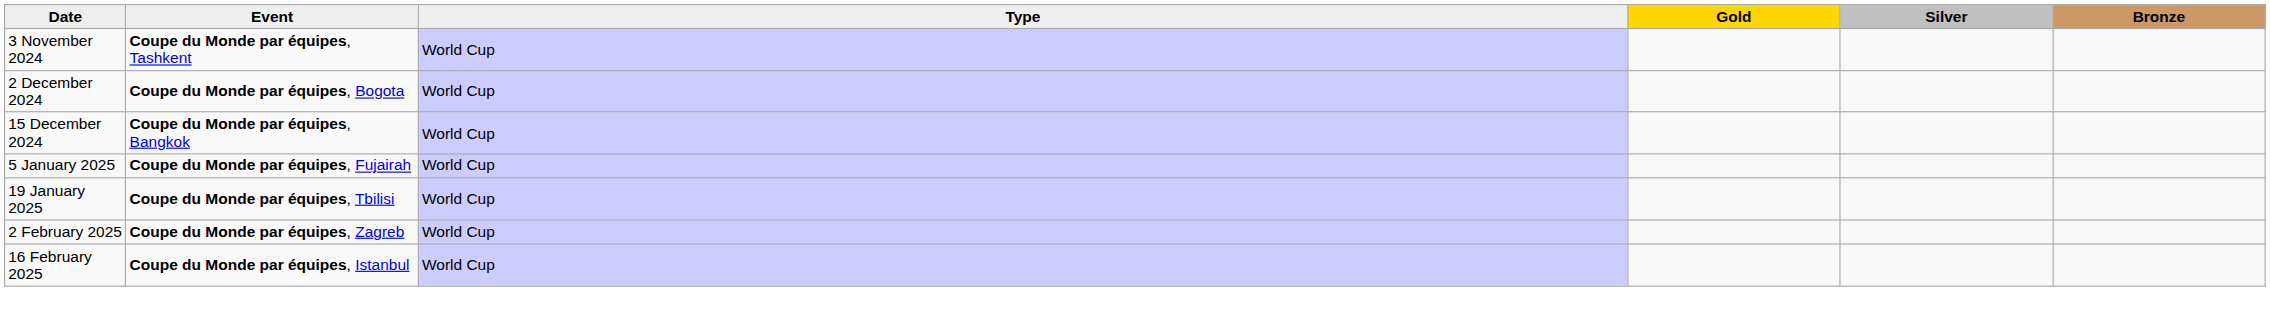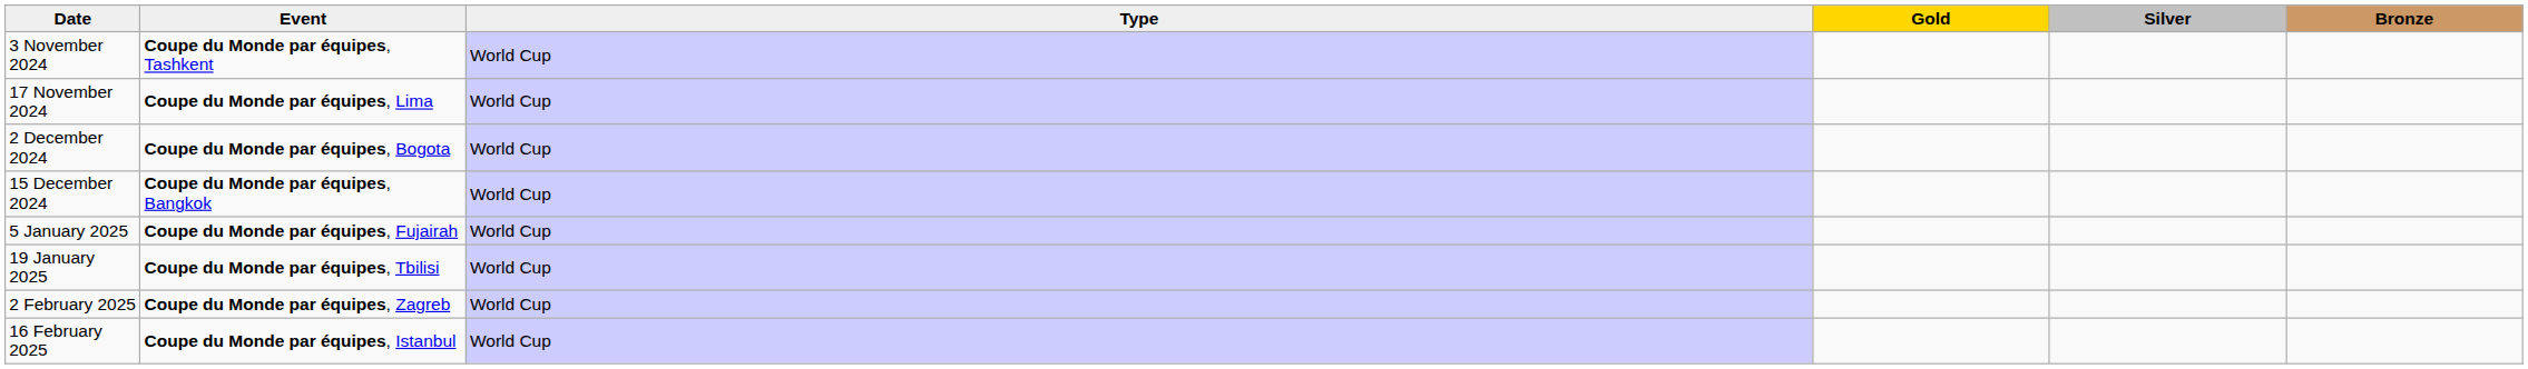 <table class="wikitable sortable" style="font-size: 85%" width="100%">
 <tr align=center>
 <th scope=col style="width:100px; background: #efefef;">Date</th>
 <th scope=col style="width:250px; background: #efefef;">Event</th>
 <th scope=col style="background: #efefef;">Type</th>
 <th scope=col colspan=1 style="width:180px; background: gold;">Gold</th>
 <th scope=col colspan=1 style="width:180px; background: silver;">Silver</th>
 <th scope=col colspan=1 style="width:180px; background: #cc9966;">Bronze</th>
 </tr>
 <tr>
 <td>3 November 2024</td>
 <td><strong>Coupe du Monde par équipes</strong>, <a href='#'>Tashkent</a></td>
+<td bgcolor="#ccccff">World Cup</td>
+<td></td>
+<td></td>
+<td></td>
+</tr>
+<tr>
+<td>17 November 2024</td>
+<td><strong>Coupe du Monde par équipes</strong>, <a href='#'>Lima</a></td>
 <td bgcolor="#ccccff">World Cup</td>
 <td></td>
 <td></td>
 <td></td>
 </tr>
 <tr>
 <td>2 December 2024</td>
 <td><strong>Coupe du Monde par équipes</strong>, <a href='#'>Bogota</a></td>
 <td bgcolor="#ccccff">World Cup</td>
 <td></td>
 <td></td>
 <td></td>
 </tr>
 <tr>
 <td>15 December 2024</td>
 <td><strong>Coupe du Monde par équipes</strong>, <a href='#'>Bangkok</a></td>
 <td bgcolor="#ccccff">World Cup</td>
 <td></td>
 <td></td>
 <td></td>
 </tr>
 <tr>
 <td>5 January 2025</td>
 <td><strong>Coupe du Monde par équipes</strong>, <a href='#'>Fujairah</a></td>
 <td bgcolor="#ccccff">World Cup</td>
 <td></td>
 <td></td>
 <td></td>
 </tr>
 <tr>
 <td>19 January 2025</td>
 <td><strong>Coupe du Monde par équipes</strong>, <a href='#'>Tbilisi</a></td>
 <td bgcolor="#ccccff">World Cup</td>
 <td></td>
 <td></td>
 <td></td>
 </tr>
 <tr>
 <td>2 February 2025</td>
 <td><strong>Coupe du Monde par équipes</strong>, <a href='#'>Zagreb</a></td>
 <td bgcolor="#ccccff">World Cup</td>
 <td></td>
 <td></td>
 <td></td>
 </tr>
 <tr>
 <td>16 February 2025</td>
 <td><strong>Coupe du Monde par équipes</strong>, <a href='#'>Istanbul</a></td>
 <td bgcolor="#ccccff">World Cup</td>
 <td></td>
 <td></td>
 <td></td>
 </tr>
 </table>
